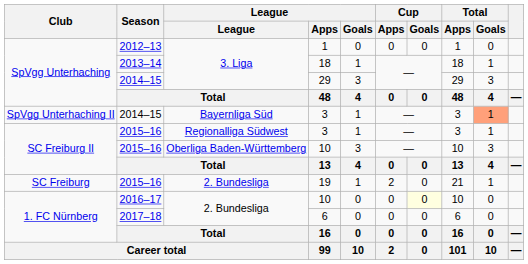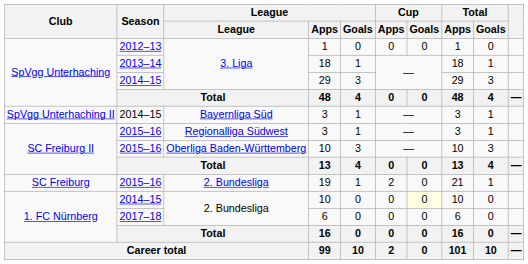 <table class="wikitable" style="text-align:center">
 <tr>
 <th rowspan=2>Club</th>
 <th rowspan=2>Season</th>
 <th colspan=3>League</th>
 <th colspan=2>Cup</th>
 <th colspan=2>Total</th>
 <th rowspan=2></th>
 </tr>
 <tr>
 <th>League</th>
 <th>Apps</th>
 <th>Goals</th>
 <th>Apps</th>
 <th>Goals</th>
 <th>Apps</th>
 <th>Goals</th>
 </tr>
 <tr>
 <td rowspan=4><a href='#'>SpVgg Unterhaching</a></td>
 <td><a href='#'>2012–13</a></td>
 <td rowspan=3><a href='#'>3. Liga</a></td>
 <td>1</td>
 <td>0</td>
 <td>0</td>
 <td>0</td>
 <td>1</td>
 <td>0</td>
 <td></td>
 </tr>
 <tr>
 <td><a href='#'>2013–14</a></td>
 <td>18</td>
 <td>1</td>
 <td rowspan=2 colspan=2>—</td>
 <td>18</td>
 <td>1</td>
 <td></td>
 </tr>
 <tr>
 <td><a href='#'>2014–15</a></td>
 <td>29</td>
 <td>3</td>
 <td>29</td>
 <td>3</td>
 <td></td>
 </tr>
 <tr>
 <th colspan=2>Total</th>
 <th>48</th>
 <th>4</th>
 <th>0</th>
 <th>0</th>
 <th>48</th>
 <th>4</th>
 <th>—</th>
 </tr>
 <tr>
 <td><a href='#'>SpVgg Unterhaching II</a></td>
 <td>2014–15</td>
 <td><a href='#'>Bayernliga Süd</a></td>
 <td>3</td>
 <td>1</td>
 <td colspan=2>—</td>
 <td>3</td>
-<td style="background: lightsalmon;">1</td>
+<td>1</td>
 <td></td>
 </tr>
 <tr>
 <td rowspan=3><a href='#'>SC Freiburg II</a></td>
 <td><a href='#'>2015–16</a></td>
 <td><a href='#'>Regionalliga Südwest</a></td>
 <td>3</td>
 <td>1</td>
 <td colspan=2>—</td>
 <td>3</td>
 <td>1</td>
 <td></td>
 </tr>
 <tr>
 <td><a href='#'>2015–16</a></td>
 <td><a href='#'>Oberliga Baden-Württemberg</a></td>
 <td>10</td>
 <td>3</td>
 <td colspan=2>—</td>
 <td>10</td>
 <td>3</td>
 <td></td>
 </tr>
 <tr>
 <th colspan=2>Total</th>
 <th>13</th>
 <th>4</th>
 <th>0</th>
 <th>0</th>
 <th>13</th>
 <th>4</th>
 <th>—</th>
 </tr>
 <tr>
 <td><a href='#'>SC Freiburg</a></td>
 <td><a href='#'>2015–16</a></td>
 <td><a href='#'>2. Bundesliga</a></td>
 <td>19</td>
 <td>1</td>
 <td>2</td>
 <td>0</td>
 <td>21</td>
 <td>1</td>
 <td></td>
 </tr>
 <tr>
 <td rowspan=3><a href='#'>1. FC Nürnberg</a></td>
-<td><a href='#'>2016–17</a></td>
+<td><a href='#'>2014–15</a></td>
 <td rowspan=2>2. Bundesliga</td>
 <td>10</td>
 <td>0</td>
 <td>0</td>
 <td style="background: lightyellow;">0</td>
 <td>10</td>
 <td>0</td>
 <td></td>
 </tr>
 <tr>
 <td><a href='#'>2017–18</a></td>
 <td>6</td>
 <td>0</td>
 <td>0</td>
 <td>0</td>
 <td>6</td>
 <td>0</td>
 <td></td>
 </tr>
 <tr>
 <th colspan=2>Total</th>
 <th>16</th>
 <th>0</th>
 <th>0</th>
 <th>0</th>
 <th>16</th>
 <th>0</th>
 <th>—</th>
 </tr>
 <tr>
 <th colspan=3>Career total</th>
 <th>99</th>
 <th>10</th>
 <th>2</th>
 <th>0</th>
 <th>101</th>
 <th>10</th>
 <th>—</th>
 </tr>
 </table>
